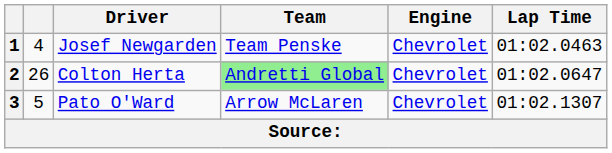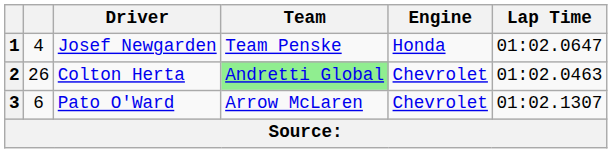 <table class="wikitable" style="font-size:95%;">
 <tr>
 <th></th>
 <th></th>
 <th>Driver</th>
 <th>Team</th>
 <th>Engine</th>
 <th>Lap Time</th>
 </tr>
 <tr>
 <th>1</th>
 <td align="center">4</td>
 <td> <a href='#'>Josef Newgarden</a></td>
 <td><a href='#'>Team Penske</a></td>
-<td><a href='#'>Chevrolet</a></td>
-<td>01:02.0463</td>
+<td><a href='#'>Honda</a></td>
+<td>01:02.0647</td>
 </tr>
 <tr>
 <th>2</th>
 <td align="center">26</td>
 <td> <a href='#'>Colton Herta</a></td>
 <td style="background: lightgreen;"><a href='#'>Andretti Global</a></td>
 <td><a href='#'>Chevrolet</a></td>
-<td>01:02.0647</td>
+<td>01:02.0463</td>
 </tr>
 <tr>
 <th>3</th>
-<td align="center">5</td>
+<td align="center">6</td>
 <td> <a href='#'>Pato O'Ward</a></td>
 <td><a href='#'>Arrow McLaren</a></td>
 <td><a href='#'>Chevrolet</a></td>
 <td>01:02.1307</td>
 </tr>
 <tr class="sortbottom">
 <th colspan="6">Source:</th>
 </tr>
 </table>
